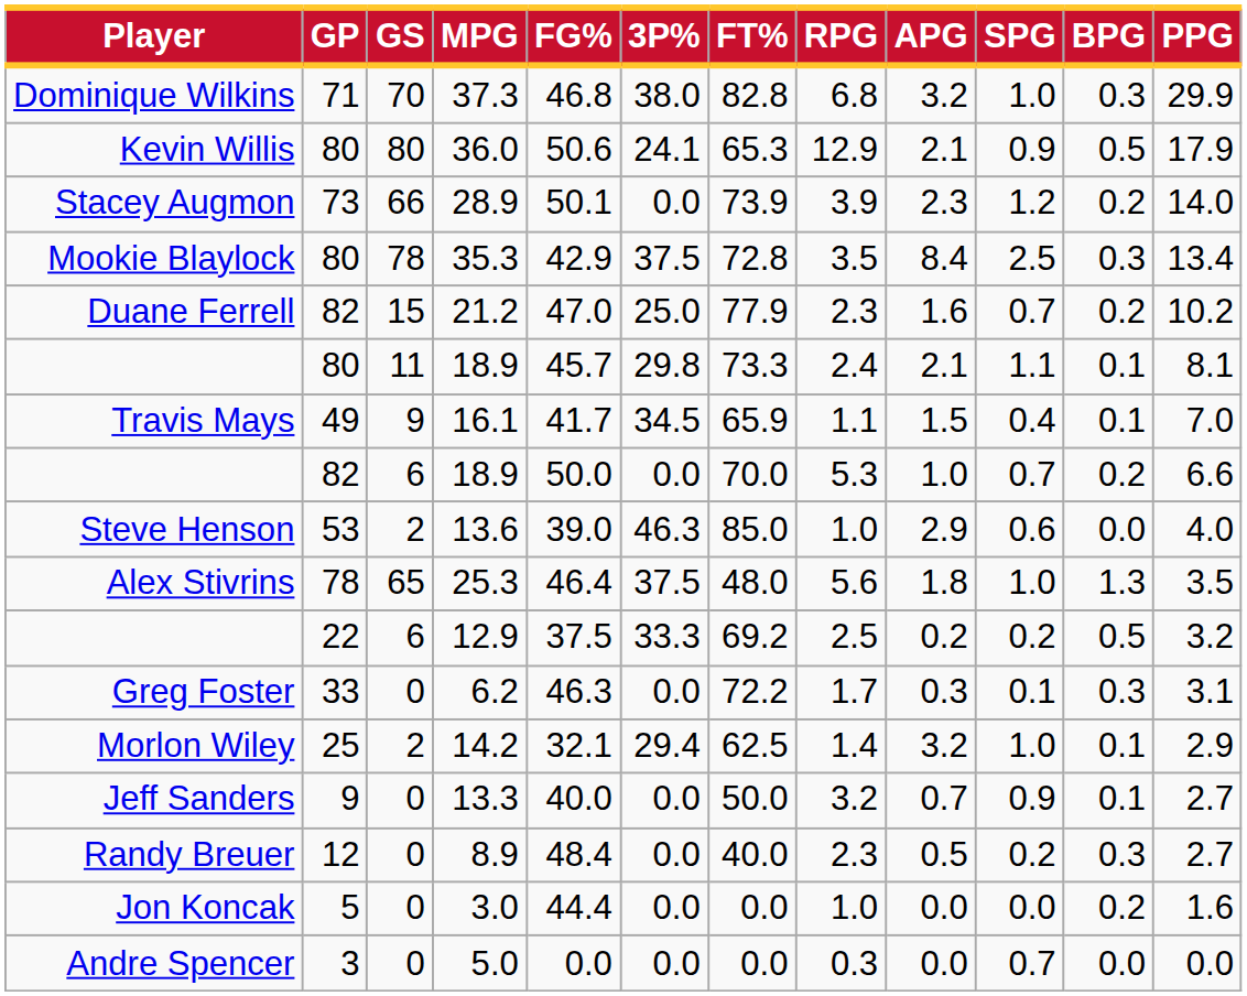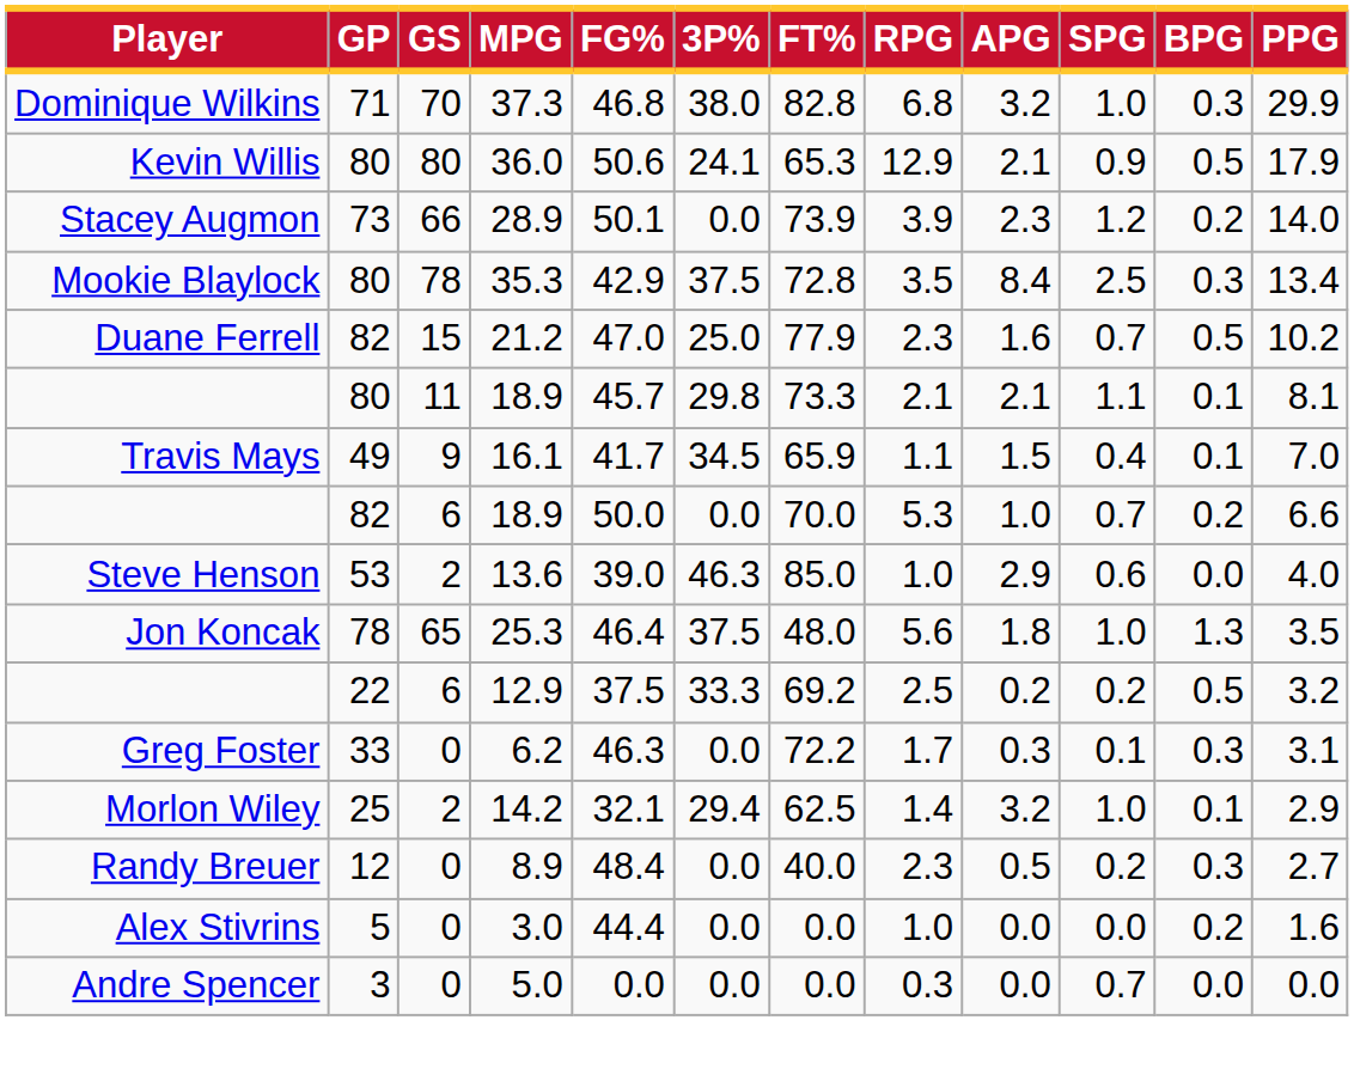 <table class="wikitable sortable" style="text-align:right;">
 <tr>
 <th style="background:#C8102E; color:#FFFFFF; border-top:#FFC72C 3px solid; border-bottom:#FFC72C 3px solid;">Player</th>
 <th style="background:#C8102E; color:#FFFFFF; border-top:#FFC72C 3px solid; border-bottom:#FFC72C 3px solid;">GP</th>
 <th style="background:#C8102E; color:#FFFFFF; border-top:#FFC72C 3px solid; border-bottom:#FFC72C 3px solid;">GS</th>
 <th style="background:#C8102E; color:#FFFFFF; border-top:#FFC72C 3px solid; border-bottom:#FFC72C 3px solid;">MPG</th>
 <th style="background:#C8102E; color:#FFFFFF; border-top:#FFC72C 3px solid; border-bottom:#FFC72C 3px solid;">FG%</th>
 <th style="background:#C8102E; color:#FFFFFF; border-top:#FFC72C 3px solid; border-bottom:#FFC72C 3px solid;">3P%</th>
 <th style="background:#C8102E; color:#FFFFFF; border-top:#FFC72C 3px solid; border-bottom:#FFC72C 3px solid;">FT%</th>
 <th style="background:#C8102E; color:#FFFFFF; border-top:#FFC72C 3px solid; border-bottom:#FFC72C 3px solid;">RPG</th>
 <th style="background:#C8102E; color:#FFFFFF; border-top:#FFC72C 3px solid; border-bottom:#FFC72C 3px solid;">APG</th>
 <th style="background:#C8102E; color:#FFFFFF; border-top:#FFC72C 3px solid; border-bottom:#FFC72C 3px solid;">SPG</th>
 <th style="background:#C8102E; color:#FFFFFF; border-top:#FFC72C 3px solid; border-bottom:#FFC72C 3px solid;">BPG</th>
 <th style="background:#C8102E; color:#FFFFFF; border-top:#FFC72C 3px solid; border-bottom:#FFC72C 3px solid;">PPG</th>
 </tr>
 <tr>
 <td><a href='#'>Dominique Wilkins</a></td>
 <td>71</td>
 <td>70</td>
 <td>37.3</td>
 <td>46.8</td>
 <td>38.0</td>
 <td>82.8</td>
 <td>6.8</td>
 <td>3.2</td>
 <td>1.0</td>
 <td>0.3</td>
 <td>29.9</td>
 </tr>
 <tr>
 <td><a href='#'>Kevin Willis</a></td>
 <td>80</td>
 <td>80</td>
 <td>36.0</td>
 <td>50.6</td>
 <td>24.1</td>
 <td>65.3</td>
 <td>12.9</td>
 <td>2.1</td>
 <td>0.9</td>
 <td>0.5</td>
 <td>17.9</td>
 </tr>
 <tr>
 <td><a href='#'>Stacey Augmon</a></td>
 <td>73</td>
 <td>66</td>
 <td>28.9</td>
 <td>50.1</td>
 <td>0.0</td>
 <td>73.9</td>
 <td>3.9</td>
 <td>2.3</td>
 <td>1.2</td>
 <td>0.2</td>
 <td>14.0</td>
 </tr>
 <tr>
 <td><a href='#'>Mookie Blaylock</a></td>
 <td>80</td>
 <td>78</td>
 <td>35.3</td>
 <td>42.9</td>
 <td>37.5</td>
 <td>72.8</td>
 <td>3.5</td>
 <td>8.4</td>
 <td>2.5</td>
 <td>0.3</td>
 <td>13.4</td>
 </tr>
 <tr>
 <td><a href='#'>Duane Ferrell</a></td>
 <td>82</td>
 <td>15</td>
 <td>21.2</td>
 <td>47.0</td>
 <td>25.0</td>
 <td>77.9</td>
 <td>2.3</td>
 <td>1.6</td>
 <td>0.7</td>
-<td>0.2</td>
+<td>0.5</td>
 <td>10.2</td>
 </tr>
 <tr>
 <td></td>
 <td>80</td>
 <td>11</td>
 <td>18.9</td>
 <td>45.7</td>
 <td>29.8</td>
 <td>73.3</td>
-<td>2.4</td>
+<td>2.1</td>
 <td>2.1</td>
 <td>1.1</td>
 <td>0.1</td>
 <td>8.1</td>
 </tr>
 <tr>
 <td><a href='#'>Travis Mays</a></td>
 <td>49</td>
 <td>9</td>
 <td>16.1</td>
 <td>41.7</td>
 <td>34.5</td>
 <td>65.9</td>
 <td>1.1</td>
 <td>1.5</td>
 <td>0.4</td>
 <td>0.1</td>
 <td>7.0</td>
 </tr>
 <tr>
 <td></td>
 <td>82</td>
 <td>6</td>
 <td>18.9</td>
 <td>50.0</td>
 <td>0.0</td>
 <td>70.0</td>
 <td>5.3</td>
 <td>1.0</td>
 <td>0.7</td>
 <td>0.2</td>
 <td>6.6</td>
 </tr>
 <tr>
 <td><a href='#'>Steve Henson</a></td>
 <td>53</td>
 <td>2</td>
 <td>13.6</td>
 <td>39.0</td>
 <td>46.3</td>
 <td>85.0</td>
 <td>1.0</td>
 <td>2.9</td>
 <td>0.6</td>
 <td>0.0</td>
 <td>4.0</td>
 </tr>
 <tr>
-<td><a href='#'>Alex Stivrins</a></td>
+<td><a href='#'>Jon Koncak</a></td>
 <td>78</td>
 <td>65</td>
 <td>25.3</td>
 <td>46.4</td>
 <td>37.5</td>
 <td>48.0</td>
 <td>5.6</td>
 <td>1.8</td>
 <td>1.0</td>
 <td>1.3</td>
 <td>3.5</td>
 </tr>
 <tr>
 <td></td>
 <td>22</td>
 <td>6</td>
 <td>12.9</td>
 <td>37.5</td>
 <td>33.3</td>
 <td>69.2</td>
 <td>2.5</td>
 <td>0.2</td>
 <td>0.2</td>
 <td>0.5</td>
 <td>3.2</td>
 </tr>
 <tr>
 <td><a href='#'>Greg Foster</a></td>
 <td>33</td>
 <td>0</td>
 <td>6.2</td>
 <td>46.3</td>
 <td>0.0</td>
 <td>72.2</td>
 <td>1.7</td>
 <td>0.3</td>
 <td>0.1</td>
 <td>0.3</td>
 <td>3.1</td>
 </tr>
 <tr>
 <td><a href='#'>Morlon Wiley</a></td>
 <td>25</td>
 <td>2</td>
 <td>14.2</td>
 <td>32.1</td>
 <td>29.4</td>
 <td>62.5</td>
 <td>1.4</td>
 <td>3.2</td>
 <td>1.0</td>
 <td>0.1</td>
 <td>2.9</td>
 </tr>
 <tr>
-<td><a href='#'>Jeff Sanders</a></td>
-<td>9</td>
-<td>0</td>
-<td>13.3</td>
-<td>40.0</td>
-<td>0.0</td>
-<td>50.0</td>
-<td>3.2</td>
-<td>0.7</td>
-<td>0.9</td>
-<td>0.1</td>
-<td>2.7</td>
-</tr>
-<tr>
 <td><a href='#'>Randy Breuer</a></td>
 <td>12</td>
 <td>0</td>
 <td>8.9</td>
 <td>48.4</td>
 <td>0.0</td>
 <td>40.0</td>
 <td>2.3</td>
 <td>0.5</td>
 <td>0.2</td>
 <td>0.3</td>
 <td>2.7</td>
 </tr>
 <tr>
-<td><a href='#'>Jon Koncak</a></td>
+<td><a href='#'>Alex Stivrins</a></td>
 <td>5</td>
 <td>0</td>
 <td>3.0</td>
 <td>44.4</td>
 <td>0.0</td>
 <td>0.0</td>
 <td>1.0</td>
 <td>0.0</td>
 <td>0.0</td>
 <td>0.2</td>
 <td>1.6</td>
 </tr>
 <tr>
 <td><a href='#'>Andre Spencer</a></td>
 <td>3</td>
 <td>0</td>
 <td>5.0</td>
 <td>0.0</td>
 <td>0.0</td>
 <td>0.0</td>
 <td>0.3</td>
 <td>0.0</td>
 <td>0.7</td>
 <td>0.0</td>
 <td>0.0</td>
 </tr>
 </table>
